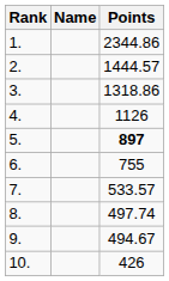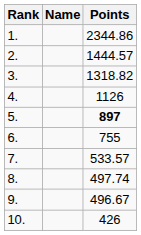 <table class="wikitable sortable">
 <tr>
 <th>Rank</th>
 <th>Name</th>
 <th>Points</th>
 </tr>
 <tr>
 <td>1.</td>
 <td></td>
 <td align=center>2344.86</td>
 </tr>
 <tr>
 <td>2.</td>
 <td></td>
 <td align=center>1444.57</td>
 </tr>
 <tr>
 <td>3.</td>
 <td></td>
-<td align=center>1318.86</td>
+<td align=center>1318.82</td>
 </tr>
 <tr>
 <td>4.</td>
 <td></td>
 <td align=center>1126</td>
 </tr>
 <tr>
 <td>5.</td>
 <td></td>
 <td align=center><strong>897</strong></td>
 </tr>
 <tr>
 <td>6.</td>
 <td></td>
 <td align=center>755</td>
 </tr>
 <tr>
 <td>7.</td>
 <td></td>
 <td align=center>533.57</td>
 </tr>
 <tr>
 <td>8.</td>
 <td></td>
 <td align=center>497.74</td>
 </tr>
 <tr>
 <td>9.</td>
 <td></td>
-<td align=center>494.67</td>
+<td align=center>496.67</td>
 </tr>
 <tr>
 <td>10.</td>
 <td></td>
 <td align=center>426</td>
 </tr>
 </table>
